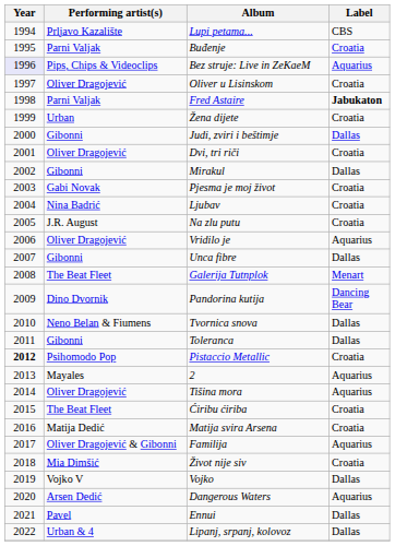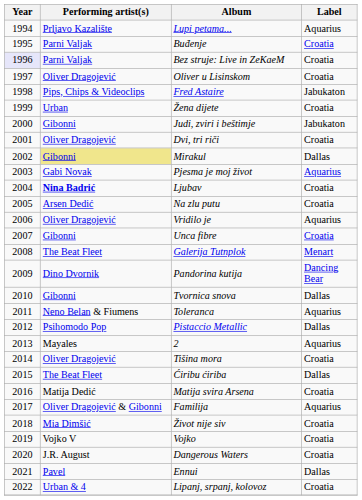 <table class="wikitable sortable">
 <tr>
 <th width="50">Year</th>
 <th width="200">Performing artist(s)</th>
 <th width="200">Album</th>
 <th width="80">Label</th>
 </tr>
 <tr>
 <td style="text-align:center;">1994</td>
 <td><a href='#'>Prljavo Kazalište</a></td>
 <td><em><a href='#'>Lupi petama...</a></em></td>
-<td>CBS</td>
+<td>Aquarius</td>
 </tr>
 <tr>
 <td style="text-align:center;">1995</td>
 <td><a href='#'>Parni Valjak</a></td>
 <td><em>Buđenje</em></td>
 <td><a href='#'>Croatia</a></td>
 </tr>
 <tr>
 <td style="background: lavender; text-align:center;">1996</td>
-<td><a href='#'>Pips, Chips & Videoclips</a></td>
+<td><a href='#'>Parni Valjak</a></td>
 <td><em>Bez struje: Live in ZeKaeM</em></td>
-<td><a href='#'>Aquarius</a></td>
+<td>Croatia</td>
 </tr>
 <tr>
 <td style="text-align:center;">1997</td>
 <td><a href='#'>Oliver Dragojević</a></td>
 <td><em>Oliver u Lisinskom</em></td>
 <td>Croatia</td>
 </tr>
 <tr>
 <td style="text-align:center;">1998</td>
-<td><a href='#'>Parni Valjak</a></td>
+<td><a href='#'>Pips, Chips & Videoclips</a></td>
 <td><em><a href='#'>Fred Astaire</a></em></td>
-<td><strong>Jabukaton</strong></td>
+<td>Jabukaton</td>
 </tr>
 <tr>
 <td style="text-align:center;">1999</td>
 <td><a href='#'>Urban</a></td>
 <td><em>Žena dijete</em></td>
 <td>Croatia</td>
 </tr>
 <tr>
 <td style="text-align:center;">2000</td>
 <td><a href='#'>Gibonni</a></td>
 <td><em>Judi, zviri i beštimje</em></td>
-<td><a href='#'>Dallas</a></td>
+<td>Jabukaton</td>
 </tr>
 <tr>
 <td style="text-align:center;">2001</td>
 <td><a href='#'>Oliver Dragojević</a></td>
 <td><em>Dvi, tri riči</em></td>
 <td>Croatia</td>
 </tr>
 <tr>
 <td style="text-align:center;">2002</td>
-<td><a href='#'>Gibonni</a></td>
+<td style="background: khaki;"><a href='#'>Gibonni</a></td>
 <td><em>Mirakul</em></td>
 <td>Dallas</td>
 </tr>
 <tr>
 <td style="text-align:center;">2003</td>
 <td><a href='#'>Gabi Novak</a></td>
 <td><em>Pjesma je moj život</em></td>
-<td>Croatia</td>
+<td><a href='#'>Aquarius</a></td>
 </tr>
 <tr>
 <td style="text-align:center;">2004</td>
-<td><a href='#'>Nina Badrić</a></td>
+<td><strong><a href='#'>Nina Badrić</a></strong></td>
 <td><em>Ljubav</em></td>
 <td>Croatia</td>
 </tr>
 <tr>
 <td style="text-align:center;">2005</td>
-<td>J.R. August</td>
+<td><a href='#'>Arsen Dedić</a></td>
 <td><em>Na zlu putu</em></td>
 <td>Croatia</td>
 </tr>
 <tr>
 <td style="text-align:center;">2006</td>
 <td><a href='#'>Oliver Dragojević</a></td>
 <td><em>Vridilo je</em></td>
 <td>Aquarius</td>
 </tr>
 <tr>
 <td style="text-align:center;">2007</td>
 <td><a href='#'>Gibonni</a></td>
 <td><em>Unca fibre</em></td>
-<td>Dallas</td>
+<td><a href='#'>Croatia</a></td>
 </tr>
 <tr>
 <td style="text-align:center;">2008</td>
 <td><a href='#'>The Beat Fleet</a></td>
 <td><em><a href='#'>Galerija Tutnplok</a></em></td>
 <td><a href='#'>Menart</a></td>
 </tr>
 <tr>
 <td style="text-align:center;">2009</td>
 <td><a href='#'>Dino Dvornik</a></td>
 <td><em>Pandorina kutija</em></td>
 <td><a href='#'>Dancing Bear</a></td>
 </tr>
 <tr>
 <td style="text-align:center;">2010</td>
-<td><a href='#'>Neno Belan</a> & Fiumens</td>
+<td><a href='#'>Gibonni</a></td>
 <td><em>Tvornica snova</em></td>
 <td>Dallas</td>
 </tr>
 <tr>
 <td style="text-align:center;">2011</td>
-<td><a href='#'>Gibonni</a></td>
+<td><a href='#'>Neno Belan</a> & Fiumens</td>
 <td><em>Toleranca</em></td>
-<td>Dallas</td>
+<td>Aquarius</td>
 </tr>
 <tr>
-<td style="text-align:center;"><strong>2012</strong></td>
+<td style="text-align:center;">2012</td>
 <td><a href='#'>Psihomodo Pop</a></td>
 <td><em><a href='#'>Pistaccio Metallic</a></em></td>
-<td>Croatia</td>
+<td>Dallas</td>
 </tr>
 <tr>
 <td style="text-align:center;">2013</td>
 <td>Mayales</td>
 <td><em>2</em></td>
 <td>Aquarius</td>
 </tr>
 <tr>
 <td style="text-align:center;">2014</td>
 <td><a href='#'>Oliver Dragojević</a></td>
 <td><em>Tišina mora</em></td>
-<td>Aquarius</td>
+<td>Croatia</td>
 </tr>
 <tr>
 <td style="text-align:center;">2015</td>
 <td><a href='#'>The Beat Fleet</a></td>
 <td><em>Ćiribu ćiriba</em></td>
-<td>Croatia</td>
+<td>Dallas</td>
 </tr>
 <tr>
 <td style="text-align:center;">2016</td>
 <td>Matija Dedić</td>
 <td><em>Matija svira Arsena</em></td>
 <td>Croatia</td>
 </tr>
 <tr>
 <td style="text-align:center;">2017</td>
 <td><a href='#'>Oliver Dragojević</a> & <a href='#'>Gibonni</a></td>
 <td><em>Familija</em></td>
 <td>Aquarius</td>
 </tr>
 <tr>
 <td style="text-align:center;">2018</td>
 <td><a href='#'>Mia Dimšić</a></td>
 <td><em>Život nije siv</em></td>
 <td>Croatia</td>
 </tr>
 <tr>
 <td style="text-align:center;">2019</td>
 <td>Vojko V</td>
 <td><em>Vojko</em></td>
-<td>Dallas</td>
+<td>Croatia</td>
 </tr>
 <tr>
 <td style="text-align:center;">2020</td>
-<td><a href='#'>Arsen Dedić</a></td>
+<td>J.R. August</td>
 <td><em>Dangerous Waters</em></td>
-<td>Aquarius</td>
+<td>Croatia</td>
 </tr>
 <tr>
 <td style="text-align:center;">2021</td>
 <td><a href='#'>Pavel</a></td>
 <td><em>Ennui</em></td>
 <td>Dallas</td>
 </tr>
 <tr>
 <td style="text-align:center;">2022</td>
 <td><a href='#'>Urban & 4</a></td>
 <td><em>Lipanj, srpanj, kolovoz</em></td>
-<td>Dallas</td>
+<td>Croatia</td>
 </tr>
 <tr>
 </tr>
 </table>
